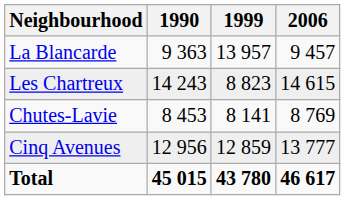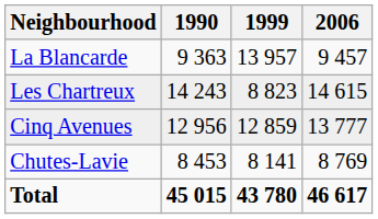 <table table class="wikitable">
 <tr>
 <th>Neighbourhood</th>
 <th>1990</th>
 <th>1999</th>
 <th>2006</th>
 </tr>
 <tr>
 <td><a href='#'>La Blancarde</a></td>
 <td style="text-align:right;">9 363</td>
 <td style="text-align:right;">13 957</td>
 <td style="text-align:right;">9 457</td>
 </tr>
 <tr style="background:#EFEFEF">
 <td><a href='#'>Les Chartreux</a></td>
 <td style="text-align:right;">14 243</td>
 <td style="text-align:right;">8 823</td>
 <td style="text-align:right;">14 615</td>
 </tr>
+<tr style="background:#EFEFEF">
+<td><a href='#'>Cinq Avenues</a></td>
+<td style="text-align:right;">12 956</td>
+<td style="text-align:right;">12 859</td>
+<td style="text-align:right;">13 777</td>
+</tr>
 <tr>
 <td><a href='#'>Chutes-Lavie</a></td>
 <td style="text-align:right;">8 453</td>
 <td style="text-align:right;">8 141</td>
 <td style="text-align:right;">8 769</td>
-</tr>
-<tr style="background:#EFEFEF">
-<td><a href='#'>Cinq Avenues</a></td>
-<td style="text-align:right;">12 956</td>
-<td style="text-align:right;">12 859</td>
-<td style="text-align:right;">13 777</td>
 </tr>
 <tr>
 <td><strong>Total</strong></td>
 <td style="text-align:right;"><strong>45 015</strong></td>
 <td style="text-align:right;"><strong>43 780</strong></td>
 <td style="text-align:right;"><strong>46 617</strong></td>
 </tr>
 </table>
